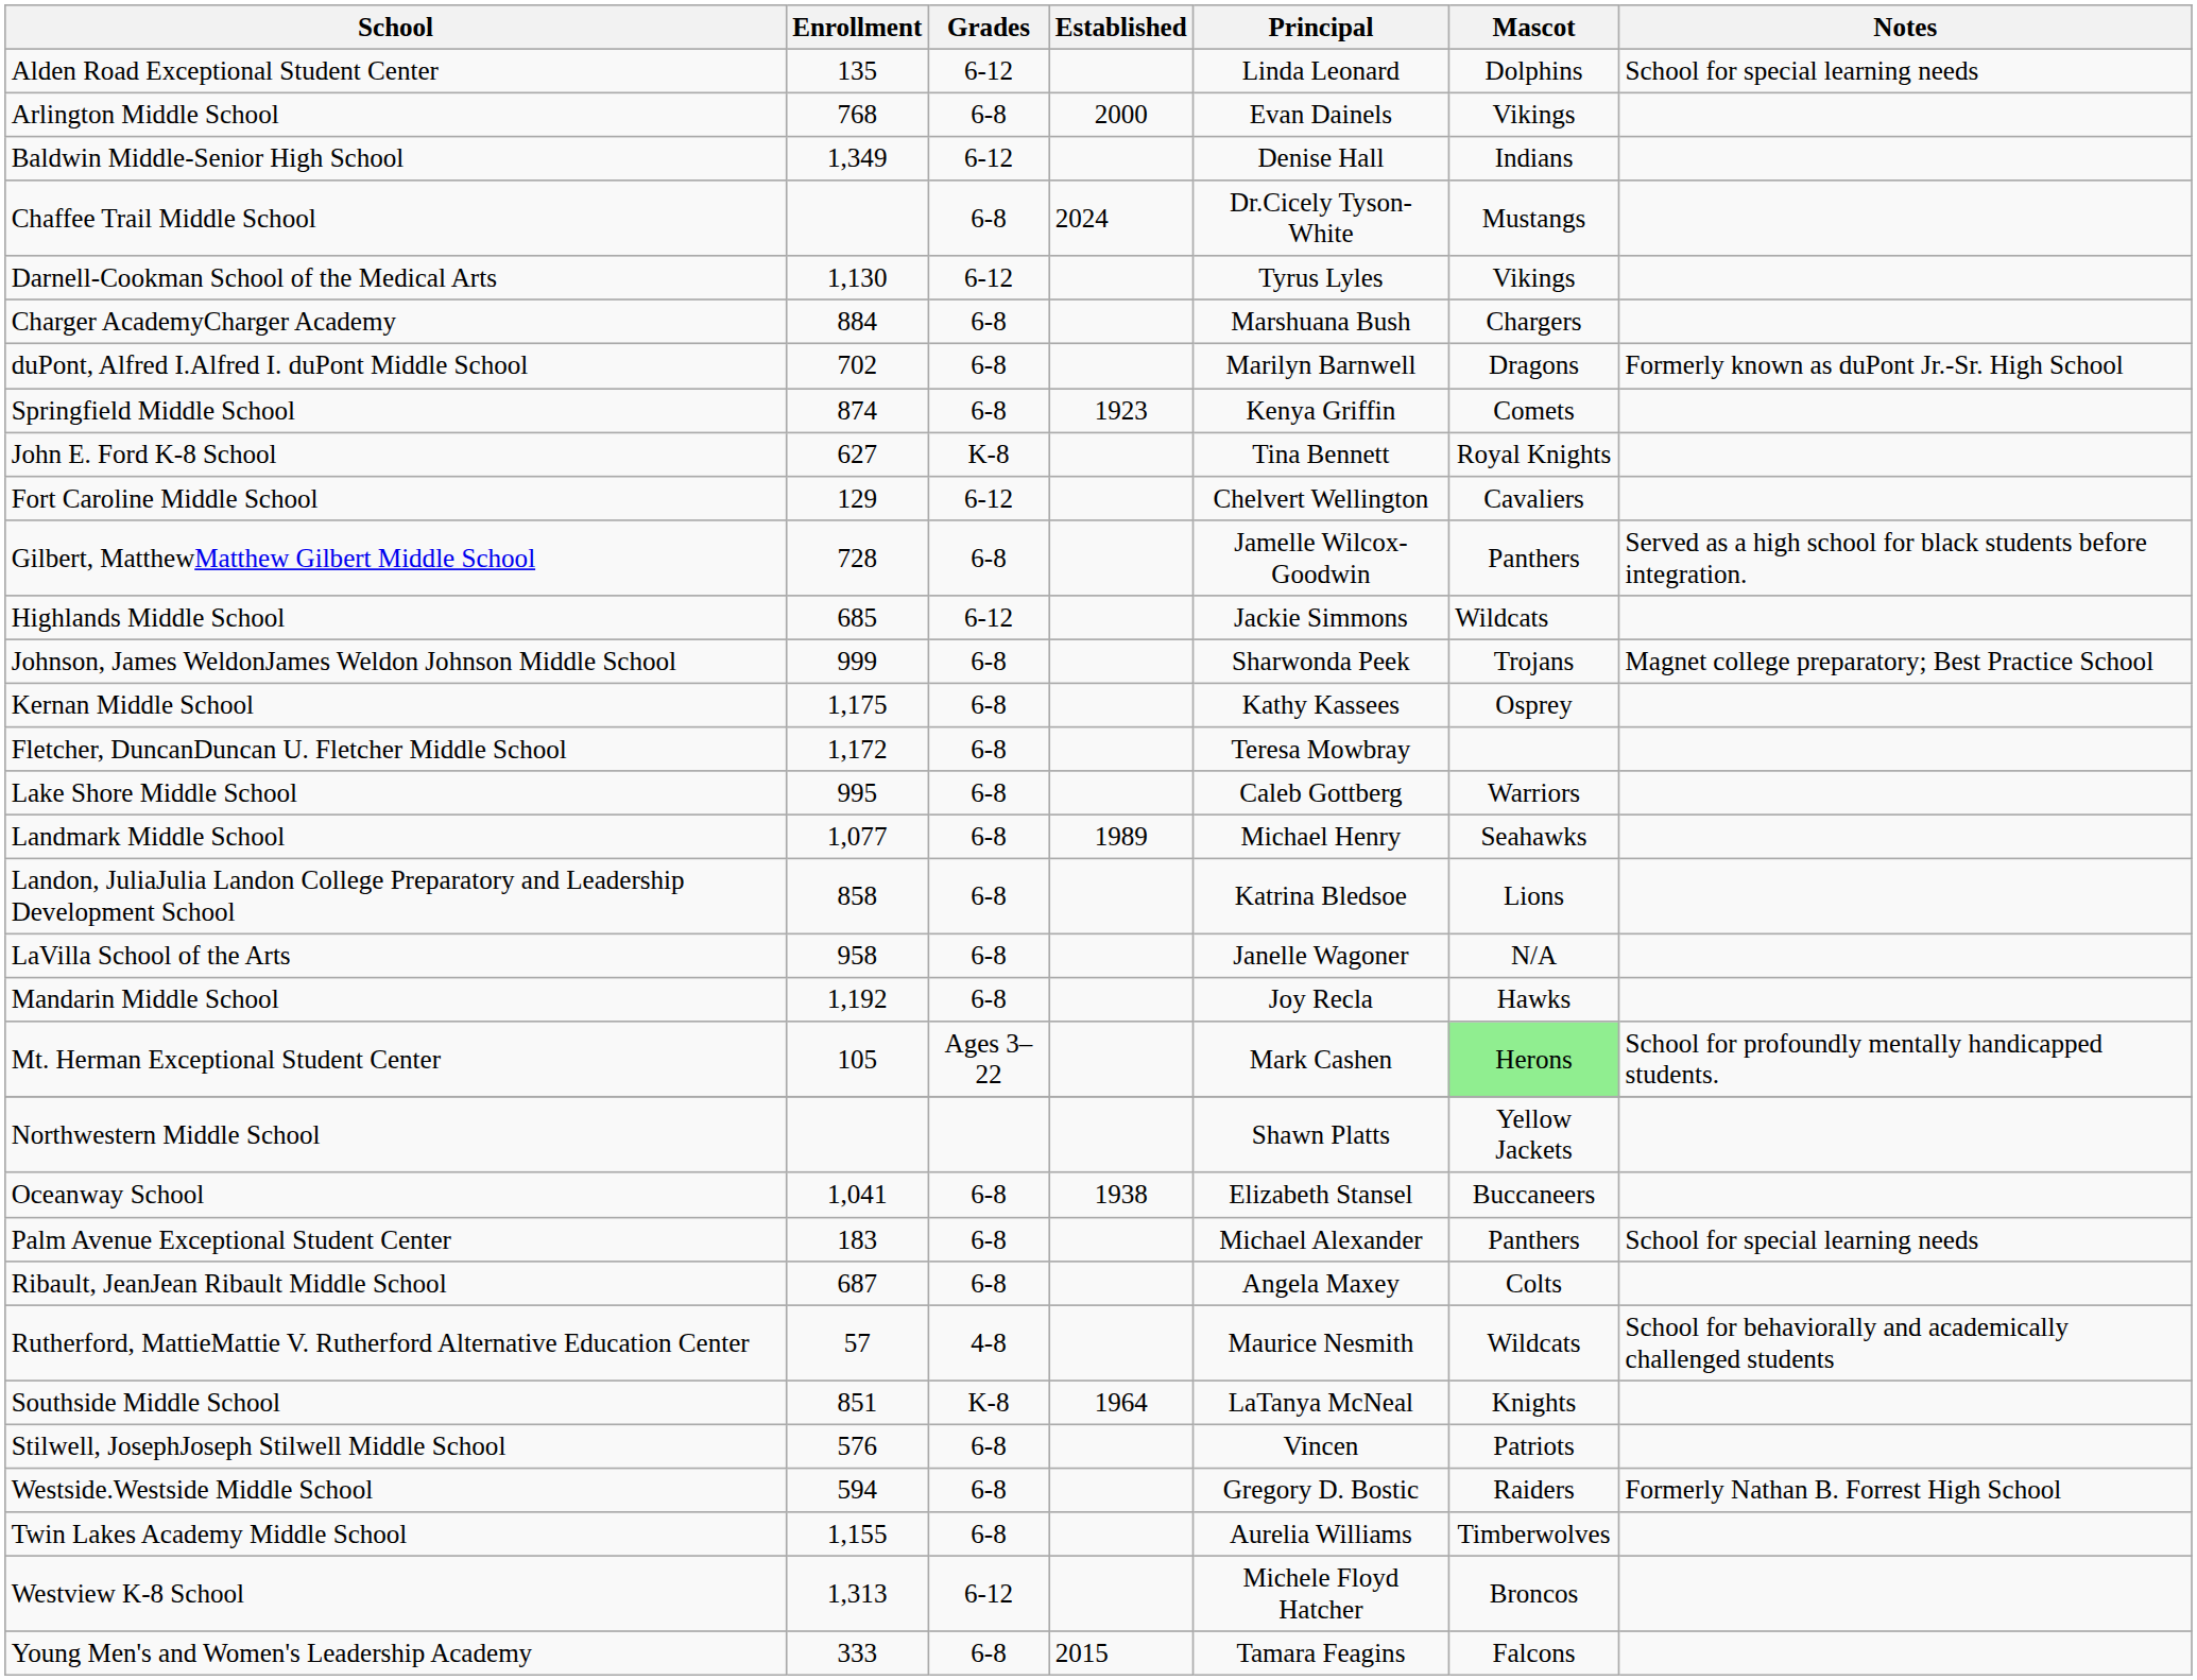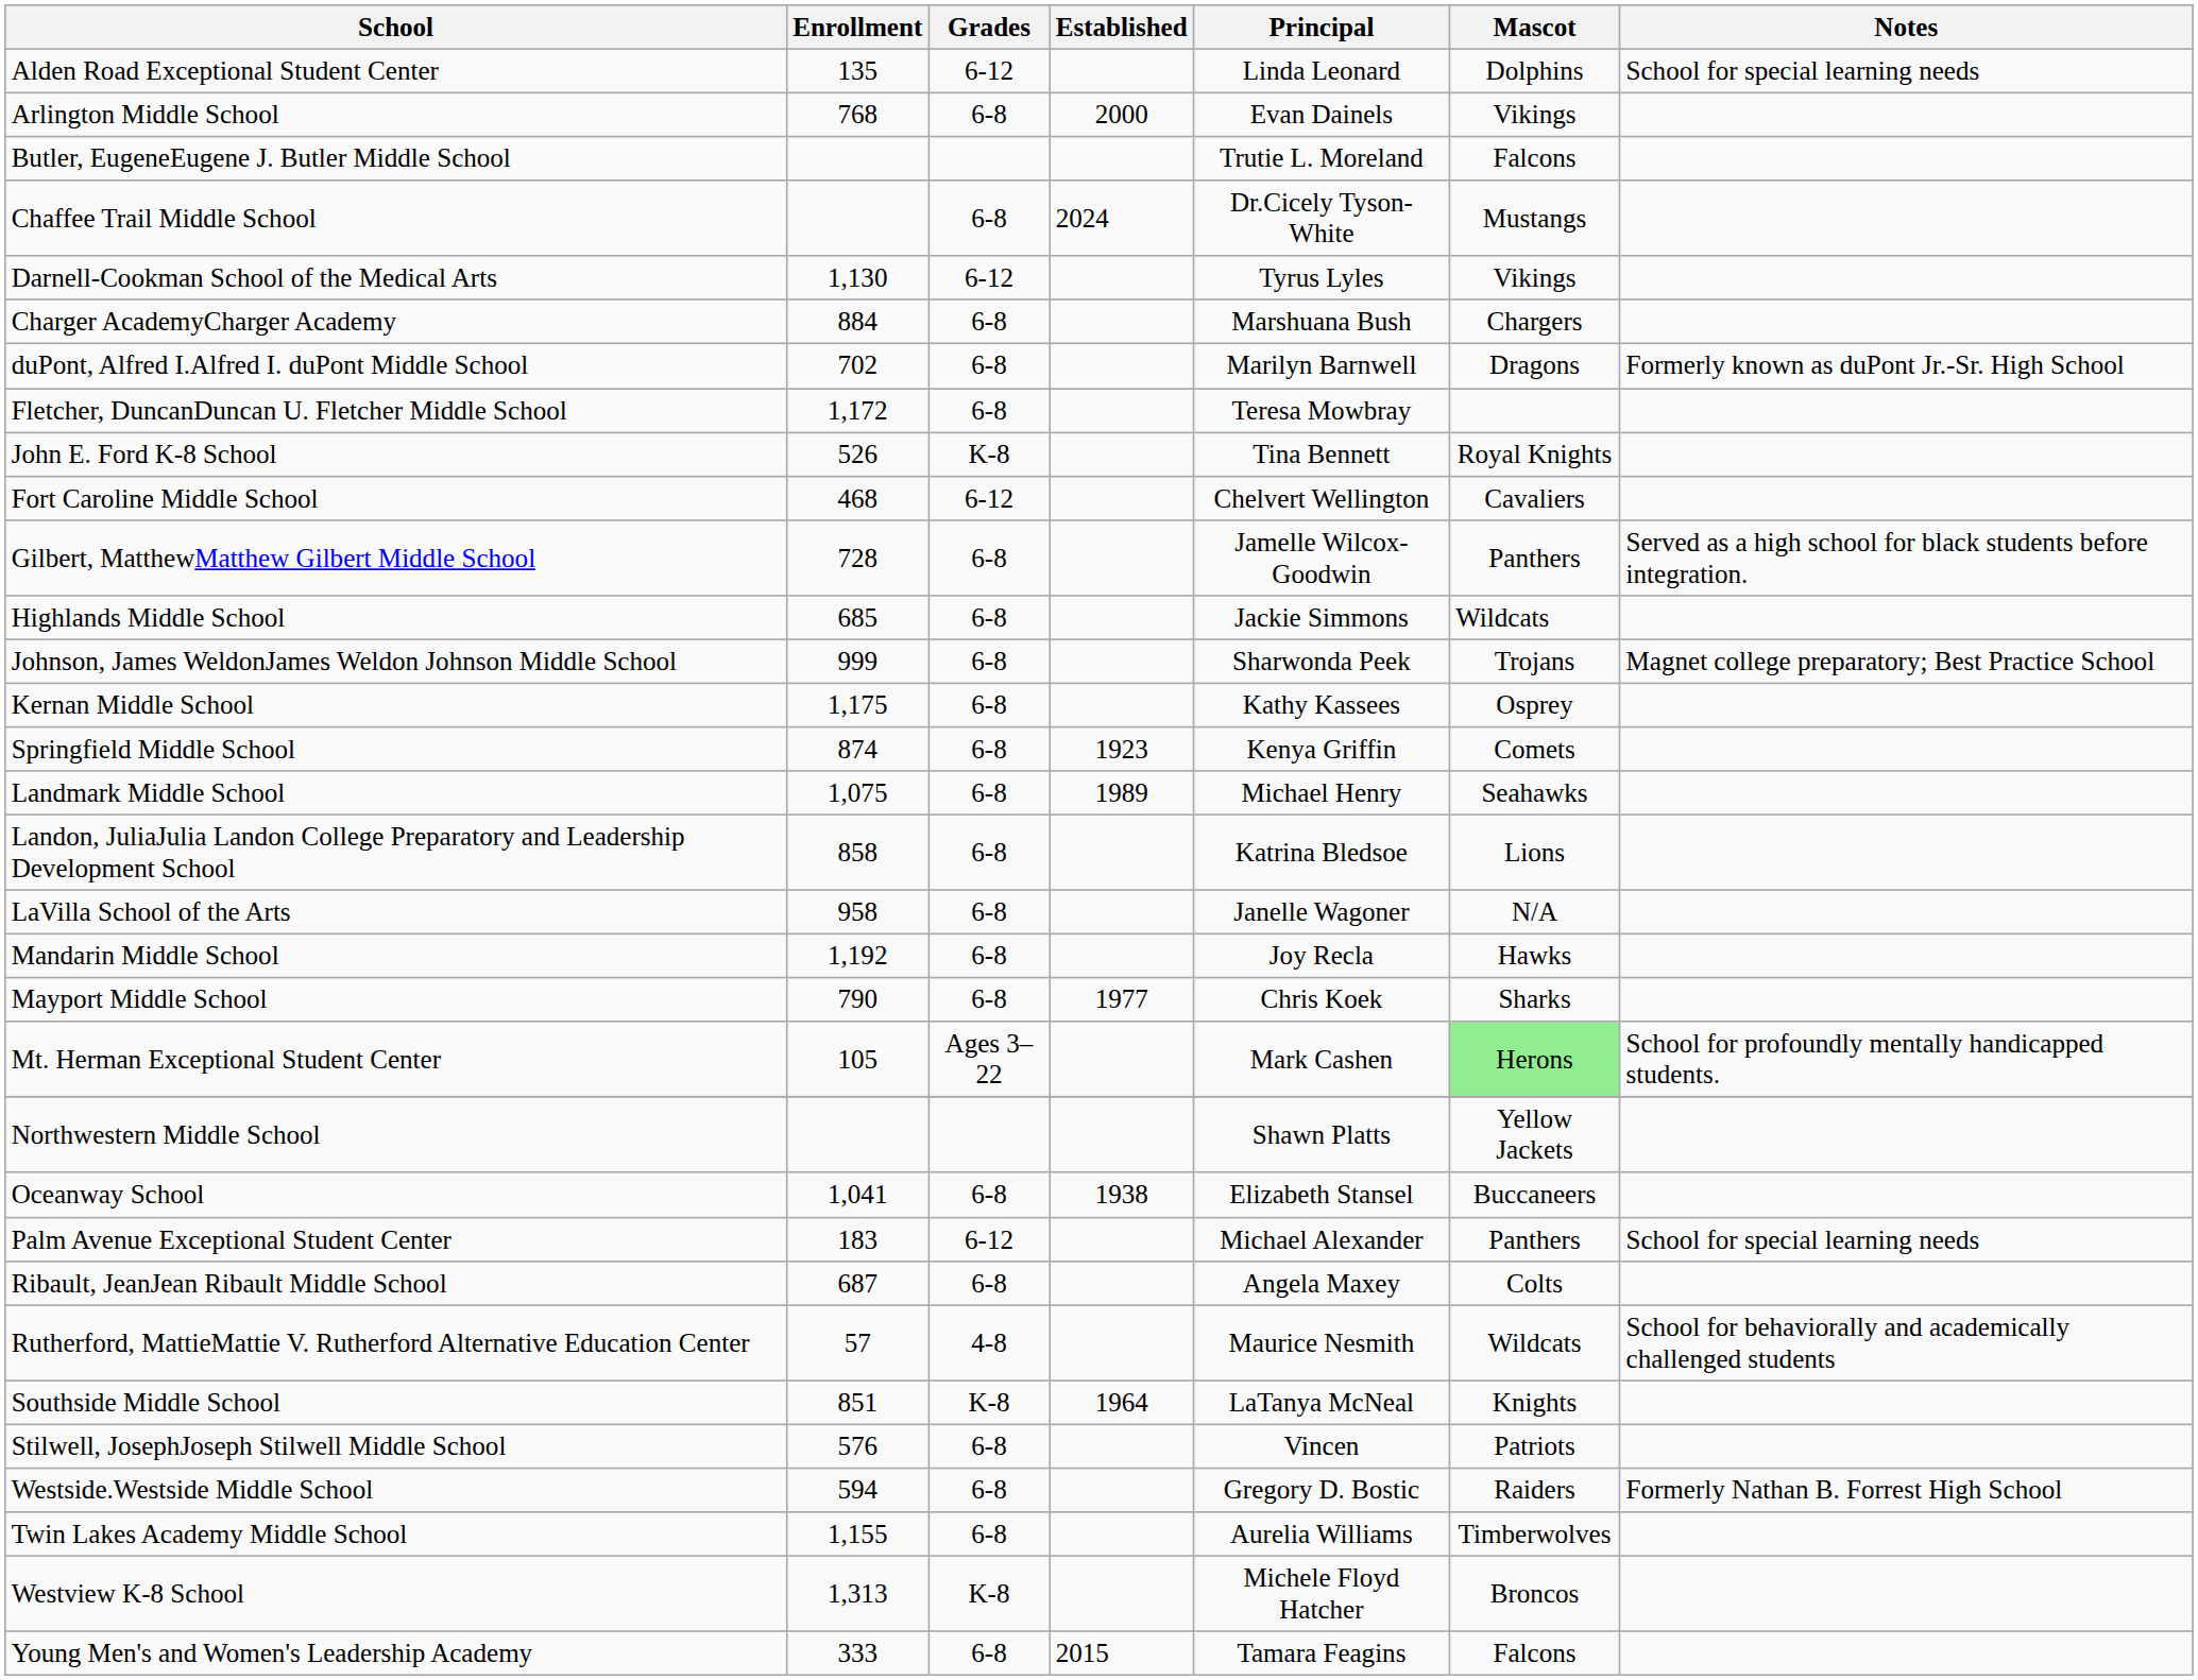 <table class="wikitable sortable" style="font-size:95%">
 <tr>
 <th>School</th>
 <th>Enrollment</th>
 <th>Grades</th>
 <th>Established</th>
 <th>Principal</th>
 <th>Mascot</th>
 <th>Notes</th>
 </tr>
 <tr>
 <td>Alden Road Exceptional Student Center</td>
 <td align="center">135</td>
 <td align="center">6-12</td>
 <td></td>
 <td align="center">Linda Leonard</td>
 <td align="center">Dolphins</td>
 <td>School for special learning needs</td>
 </tr>
 <tr>
 <td>Arlington Middle School</td>
 <td align="center">768</td>
 <td align="center">6-8</td>
 <td align="center">2000</td>
 <td align="center">Evan Dainels</td>
 <td align="center">Vikings</td>
 <td></td>
 </tr>
 <tr>
-<td>Baldwin Middle-Senior High School</td>
-<td align="center">1,349</td>
-<td align="center">6-12</td>
+<td><span>Butler, Eugene</span>Eugene J. Butler Middle School</td>
+<td align="center"></td>
 <td></td>
-<td align="center">Denise Hall</td>
-<td align="center">Indians</td>
+<td></td>
+<td align="center">Trutie L. Moreland</td>
+<td align="center">Falcons</td>
 <td></td>
 </tr>
 <tr>
 <td>Chaffee Trail Middle School</td>
 <td align="center"></td>
 <td Align="center">6-8</td>
 <td>2024</td>
 <td align="center">Dr.Cicely Tyson-White</td>
 <td align="center">Mustangs</td>
 <td></td>
 </tr>
 <tr>
 <td>Darnell-Cookman School of the Medical Arts</td>
 <td align="center">1,130</td>
 <td align="center">6-12</td>
 <td></td>
 <td align="center">Tyrus Lyles</td>
 <td align="center">Vikings</td>
 <td></td>
 </tr>
 <tr>
 <td><span>Charger Academy</span>Charger Academy</td>
 <td align="center">884</td>
 <td align="center">6-8</td>
 <td></td>
 <td align="center">Marshuana Bush</td>
 <td align="center">Chargers</td>
 <td></td>
 </tr>
 <tr>
 <td><span>duPont, Alfred I.</span>Alfred I. duPont Middle School</td>
 <td align="center">702</td>
 <td align="center">6-8</td>
 <td></td>
 <td align="center">Marilyn Barnwell</td>
 <td align="center">Dragons</td>
 <td>Formerly known as duPont Jr.-Sr. High School</td>
 </tr>
 <tr>
-<td>Springfield Middle School</td>
-<td align="center">874</td>
+<td><span>Fletcher, Duncan</span>Duncan U. Fletcher Middle School</td>
+<td align="center">1,172</td>
 <td align="center">6-8</td>
-<td align="center">1923</td>
-<td align="center">Kenya Griffin</td>
-<td align="center">Comets</td>
+<td></td>
+<td align="center">Teresa Mowbray</td>
+<td></td>
 <td></td>
 </tr>
 <tr>
 <td>John E. Ford K-8 School</td>
-<td align="center">627</td>
+<td align="center">526</td>
 <td align="center">K-8</td>
 <td></td>
 <td align="center">Tina Bennett</td>
 <td align="center">Royal Knights</td>
 <td></td>
 </tr>
 <tr>
 <td>Fort Caroline Middle School</td>
-<td align="center">129</td>
+<td align="center">468</td>
 <td align="center">6-12</td>
 <td></td>
 <td align="center">Chelvert Wellington</td>
 <td align="center">Cavaliers</td>
 <td></td>
 </tr>
 <tr>
 <td><span>Gilbert, Matthew</span><a href='#'>Matthew Gilbert Middle School</a></td>
 <td align="center">728</td>
 <td align="center">6-8</td>
 <td></td>
 <td align="center">Jamelle Wilcox-Goodwin</td>
 <td align="center">Panthers</td>
 <td>Served as a high school for black students before integration.</td>
 </tr>
 <tr>
 <td>Highlands Middle School</td>
 <td align="center">685</td>
-<td align="center">6-12</td>
+<td align="center">6-8</td>
 <td align="center"></td>
 <td align="center">Jackie Simmons</td>
 <td>Wildcats</td>
 <td></td>
 </tr>
 <tr>
 <td><span>Johnson, James Weldon</span>James Weldon Johnson Middle School</td>
 <td align="center">999</td>
 <td align="center">6-8</td>
 <td></td>
 <td align="center">Sharwonda Peek</td>
 <td align="center">Trojans</td>
 <td>Magnet college preparatory; Best Practice School</td>
 </tr>
 <tr>
 <td>Kernan Middle School</td>
 <td align="center">1,175</td>
 <td align="center">6-8</td>
 <td></td>
 <td align="center">Kathy Kassees</td>
 <td align="center">Osprey</td>
 <td></td>
 </tr>
 <tr>
-<td><span>Fletcher, Duncan</span>Duncan U. Fletcher Middle School</td>
-<td align="center">1,172</td>
+<td>Springfield Middle School</td>
+<td align="center">874</td>
 <td align="center">6-8</td>
-<td></td>
-<td align="center">Teresa Mowbray</td>
-<td></td>
-<td></td>
-</tr>
-<tr>
-<td>Lake Shore Middle School</td>
-<td align="center">995</td>
-<td align="center">6-8</td>
-<td></td>
-<td align="center">Caleb Gottberg</td>
-<td align="center">Warriors</td>
+<td align="center">1923</td>
+<td align="center">Kenya Griffin</td>
+<td align="center">Comets</td>
 <td></td>
 </tr>
 <tr>
 <td>Landmark Middle School</td>
-<td align="center">1,077</td>
+<td align="center">1,075</td>
 <td align="center">6-8</td>
 <td align="center">1989</td>
 <td align="center">Michael Henry</td>
 <td align="center">Seahawks</td>
 <td></td>
 </tr>
 <tr>
 <td><span>Landon, Julia</span>Julia Landon College Preparatory and Leadership Development School</td>
 <td align="center">858</td>
 <td align="center">6-8</td>
 <td></td>
 <td align="center">Katrina Bledsoe</td>
 <td align="center">Lions</td>
 <td></td>
 </tr>
 <tr>
 <td>LaVilla School of the Arts</td>
 <td align="center">958</td>
 <td align="center">6-8</td>
 <td></td>
 <td align="center">Janelle Wagoner</td>
 <td align="center">N/A</td>
 <td></td>
 </tr>
 <tr>
 <td>Mandarin Middle School</td>
 <td align="center">1,192</td>
 <td align="center">6-8</td>
 <td></td>
 <td align="center">Joy Recla</td>
 <td align="center">Hawks</td>
 <td></td>
 </tr>
 <tr>
+<td>Mayport Middle School</td>
+<td align="center">790</td>
+<td align="center">6-8</td>
+<td align="center">1977</td>
+<td align="center">Chris Koek</td>
+<td align="center">Sharks</td>
+<td></td>
+</tr>
+<tr>
 <td>Mt. Herman Exceptional Student Center</td>
 <td align="center">105</td>
 <td align="center">Ages 3–22</td>
 <td></td>
 <td align="center">Mark Cashen</td>
 <td align="center" style="background: lightgreen;">Herons</td>
 <td>School for profoundly mentally handicapped students.</td>
 </tr>
 <tr>
 </tr>
 <tr>
 <td>Northwestern Middle School</td>
 <td align="center"></td>
 <td></td>
 <td></td>
 <td align="center">Shawn Platts</td>
 <td align="center">Yellow Jackets</td>
 <td></td>
 </tr>
 <tr>
 <td>Oceanway School</td>
 <td align="center">1,041</td>
 <td align="center">6-8</td>
 <td align="center">1938</td>
 <td align="center">Elizabeth Stansel</td>
 <td align="center">Buccaneers</td>
 <td></td>
 </tr>
 <tr>
 <td>Palm Avenue Exceptional Student Center</td>
 <td align="center">183</td>
-<td align="center">6-8</td>
+<td align="center">6-12</td>
 <td></td>
 <td align="center">Michael Alexander</td>
 <td align="center">Panthers</td>
 <td>School for special learning needs</td>
 </tr>
 <tr>
 <td><span>Ribault, Jean</span>Jean Ribault Middle School</td>
 <td align="center">687</td>
 <td align="center">6-8</td>
 <td></td>
 <td align="center">Angela Maxey</td>
 <td align="center">Colts</td>
 <td></td>
 </tr>
 <tr>
 <td><span>Rutherford, Mattie</span>Mattie V. Rutherford Alternative Education Center</td>
 <td align="center">57</td>
 <td align="center">4-8</td>
 <td></td>
 <td align="center">Maurice Nesmith</td>
 <td align="center">Wildcats</td>
 <td>School for behaviorally and academically challenged students</td>
 </tr>
 <tr>
 <td>Southside Middle School</td>
 <td align="center">851</td>
 <td align="center">K-8</td>
 <td align="center">1964</td>
 <td align="center">LaTanya McNeal</td>
 <td align="center">Knights</td>
 <td></td>
 </tr>
 <tr>
 <td><span>Stilwell, Joseph</span>Joseph Stilwell Middle School</td>
 <td align="center">576</td>
 <td align="center">6-8</td>
 <td></td>
 <td align="center">Vincen</td>
 <td align="center">Patriots</td>
 <td></td>
 </tr>
 <tr>
 <td><span>Westside.</span>Westside Middle School</td>
 <td align="center">594</td>
 <td align="center">6-8</td>
 <td></td>
 <td align="center">Gregory D. Bostic</td>
 <td align="center">Raiders</td>
 <td>Formerly Nathan B. Forrest High School</td>
 </tr>
 <tr>
 <td>Twin Lakes Academy Middle School</td>
 <td align="center">1,155</td>
 <td align="center">6-8</td>
 <td></td>
 <td align="center">Aurelia Williams</td>
 <td align="center">Timberwolves</td>
 <td></td>
 </tr>
 <tr>
 <td>Westview K-8 School</td>
 <td align="center">1,313</td>
-<td align="center">6-12</td>
+<td align="center">K-8</td>
 <td></td>
 <td align="center">Michele Floyd Hatcher</td>
 <td align="center">Broncos</td>
 <td></td>
 </tr>
 <tr>
 <td>Young Men's and Women's Leadership Academy</td>
 <td align="center">333</td>
 <td align="center">6-8</td>
 <td>2015</td>
 <td align="center">Tamara Feagins</td>
 <td align="center">Falcons</td>
 <td></td>
 </tr>
 </table>
